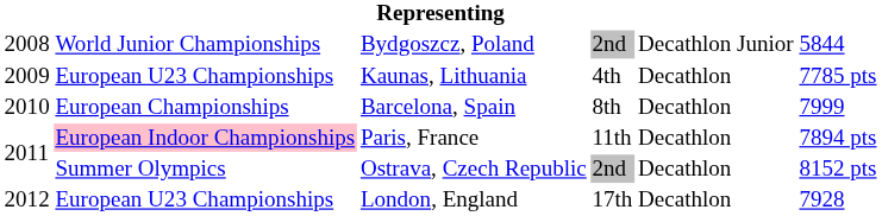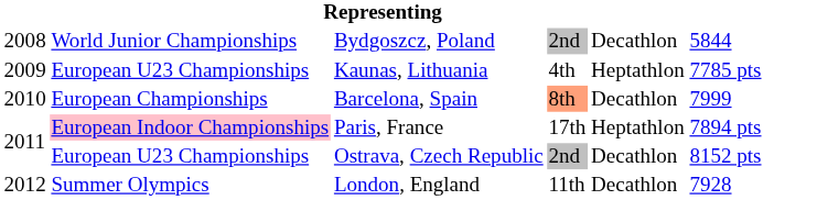 <table>
 <tr>
 <th colspan="6">Representing </th>
 </tr>
 <tr>
 <td>2008</td>
 <td><a href='#'>World Junior Championships</a></td>
 <td><a href='#'>Bydgoszcz</a>, <a href='#'>Poland</a></td>
 <td bgcolor=silver>2nd</td>
-<td>Decathlon Junior</td>
+<td>Decathlon</td>
 <td><a href='#'>5844</a></td>
 </tr>
 <tr>
 <td>2009</td>
 <td><a href='#'>European U23 Championships</a></td>
 <td><a href='#'>Kaunas</a>, <a href='#'>Lithuania</a></td>
 <td>4th</td>
-<td>Decathlon</td>
+<td>Heptathlon</td>
 <td><a href='#'>7785 pts</a></td>
 </tr>
 <tr>
 <td>2010</td>
 <td><a href='#'>European Championships</a></td>
 <td><a href='#'>Barcelona</a>, <a href='#'>Spain</a></td>
-<td>8th</td>
+<td style="background: lightsalmon;">8th</td>
 <td>Decathlon</td>
 <td><a href='#'>7999</a></td>
 </tr>
 <tr>
 <td rowspan=2>2011</td>
 <td style="background: pink;"><a href='#'>European Indoor Championships</a></td>
 <td><a href='#'>Paris</a>, France</td>
-<td>11th</td>
-<td>Decathlon</td>
+<td>17th</td>
+<td>Heptathlon</td>
 <td><a href='#'>7894 pts</a></td>
 </tr>
 <tr>
-<td><a href='#'>Summer Olympics</a></td>
+<td><a href='#'>European U23 Championships</a></td>
 <td><a href='#'>Ostrava</a>, <a href='#'>Czech Republic</a></td>
 <td bgcolor=silver>2nd</td>
 <td>Decathlon</td>
 <td><a href='#'>8152 pts</a></td>
 </tr>
 <tr>
 <td>2012</td>
-<td><a href='#'>European U23 Championships</a></td>
+<td><a href='#'>Summer Olympics</a></td>
 <td><a href='#'>London</a>, England</td>
-<td>17th</td>
+<td>11th</td>
 <td>Decathlon</td>
 <td><a href='#'>7928</a></td>
 </tr>
 </table>
